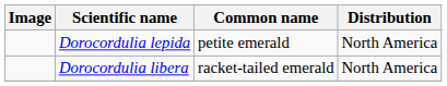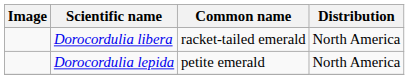 <table class="wikitable sortable">
 <tr>
 <th>Image</th>
 <th>Scientific name</th>
 <th>Common name</th>
 <th>Distribution</th>
 </tr>
 <tr>
 <td></td>
+<td><em><a href='#'>Dorocordulia libera</a></em> </td>
+<td>racket-tailed emerald</td>
+<td>North America</td>
+</tr>
+<tr>
+<td></td>
 <td><em><a href='#'>Dorocordulia lepida</a></em> </td>
 <td>petite emerald</td>
 <td>North America</td>
 </tr>
 <tr>
-<td></td>
-<td><em><a href='#'>Dorocordulia libera</a></em> </td>
-<td>racket-tailed emerald</td>
-<td>North America</td>
-</tr>
-<tr>
 </tr>
 </table>
